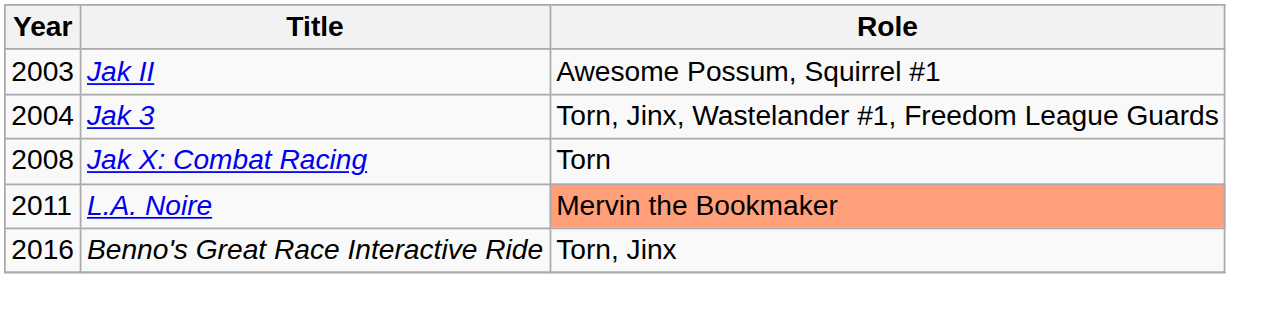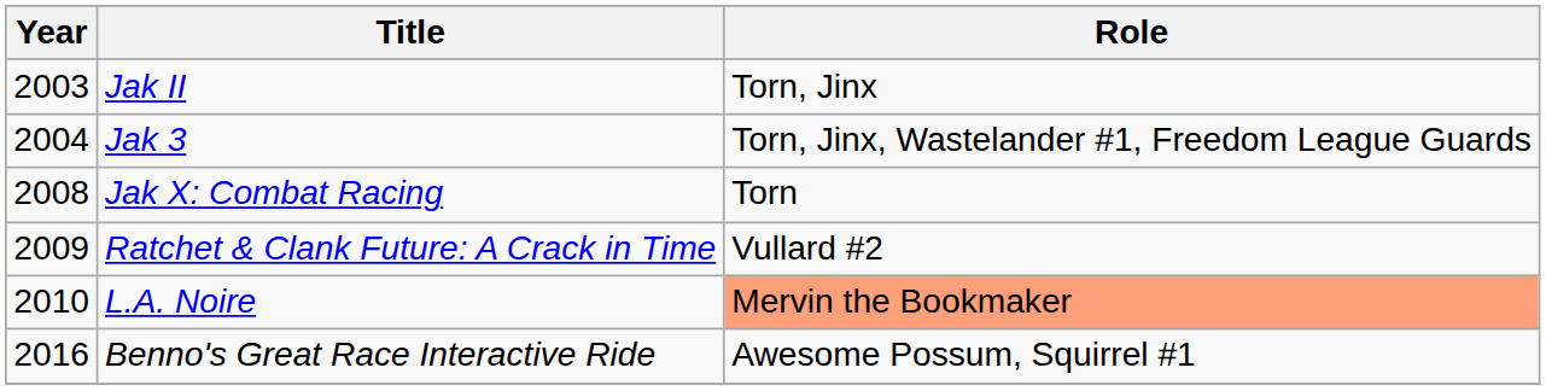 <table class="wikitable sortable">
 <tr>
 <th>Year</th>
 <th>Title</th>
 <th>Role</th>
 </tr>
 <tr>
 <td>2003</td>
 <td><em><a href='#'>Jak II</a></em></td>
-<td>Awesome Possum, Squirrel #1</td>
+<td>Torn, Jinx</td>
 </tr>
 <tr>
 <td>2004</td>
 <td><em><a href='#'>Jak 3</a></em></td>
 <td>Torn, Jinx, Wastelander #1, Freedom League Guards</td>
 </tr>
 <tr>
 <td>2008</td>
 <td><em><a href='#'>Jak X: Combat Racing</a></em></td>
 <td>Torn</td>
 </tr>
 <tr>
-<td>2011</td>
+<td>2009</td>
+<td><em><a href='#'>Ratchet & Clank Future: A Crack in Time</a></em></td>
+<td>Vullard #2</td>
+</tr>
+<tr>
+<td>2010</td>
 <td><em><a href='#'>L.A. Noire</a></em></td>
 <td style="background: lightsalmon;">Mervin the Bookmaker</td>
 </tr>
 <tr>
 <td>2016</td>
 <td><em>Benno's Great Race Interactive Ride</em></td>
-<td>Torn, Jinx</td>
+<td>Awesome Possum, Squirrel #1</td>
 </tr>
 <tr>
 </tr>
 </table>
